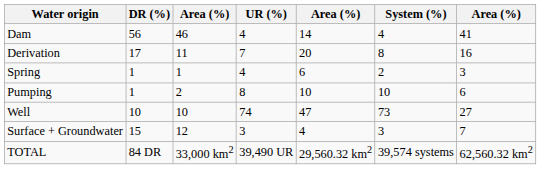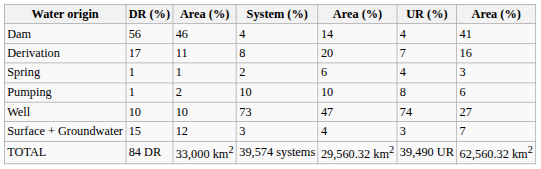 <table class="wikitable">
 <tr>
 <th>Water origin</th>
 <th>DR (%)</th>
 <th>Area (%)</th>
+<th>System (%)</th>
+<th>Area (%)</th>
 <th>UR (%)</th>
-<th>Area (%)</th>
-<th>System (%)</th>
 <th>Area (%)</th>
 </tr>
 <tr>
 <td>Dam</td>
 <td>56</td>
 <td>46</td>
 <td>4</td>
 <td>14</td>
 <td>4</td>
 <td>41</td>
 </tr>
 <tr>
 <td>Derivation</td>
 <td>17</td>
 <td>11</td>
+<td>8</td>
+<td>20</td>
 <td>7</td>
-<td>20</td>
-<td>8</td>
 <td>16</td>
 </tr>
 <tr>
 <td>Spring</td>
 <td>1</td>
 <td>1</td>
+<td>2</td>
+<td>6</td>
 <td>4</td>
-<td>6</td>
-<td>2</td>
 <td>3</td>
 </tr>
 <tr>
 <td>Pumping</td>
 <td>1</td>
 <td>2</td>
-<td>8</td>
 <td>10</td>
 <td>10</td>
+<td>8</td>
 <td>6</td>
 </tr>
 <tr>
 <td>Well</td>
 <td>10</td>
 <td>10</td>
+<td>73</td>
+<td>47</td>
 <td>74</td>
-<td>47</td>
-<td>73</td>
 <td>27</td>
 </tr>
 <tr>
 <td>Surface + Groundwater</td>
 <td>15</td>
 <td>12</td>
 <td>3</td>
 <td>4</td>
 <td>3</td>
 <td>7</td>
 </tr>
 <tr>
 <td>TOTAL</td>
 <td>84 DR</td>
 <td>33,000 km<sup>2</sup></td>
+<td>39,574 systems</td>
+<td>29,560.32 km<sup>2</sup></td>
 <td>39,490 UR</td>
-<td>29,560.32 km<sup>2</sup></td>
-<td>39,574 systems</td>
 <td>62,560.32 km<sup>2</sup></td>
 </tr>
 </table>
